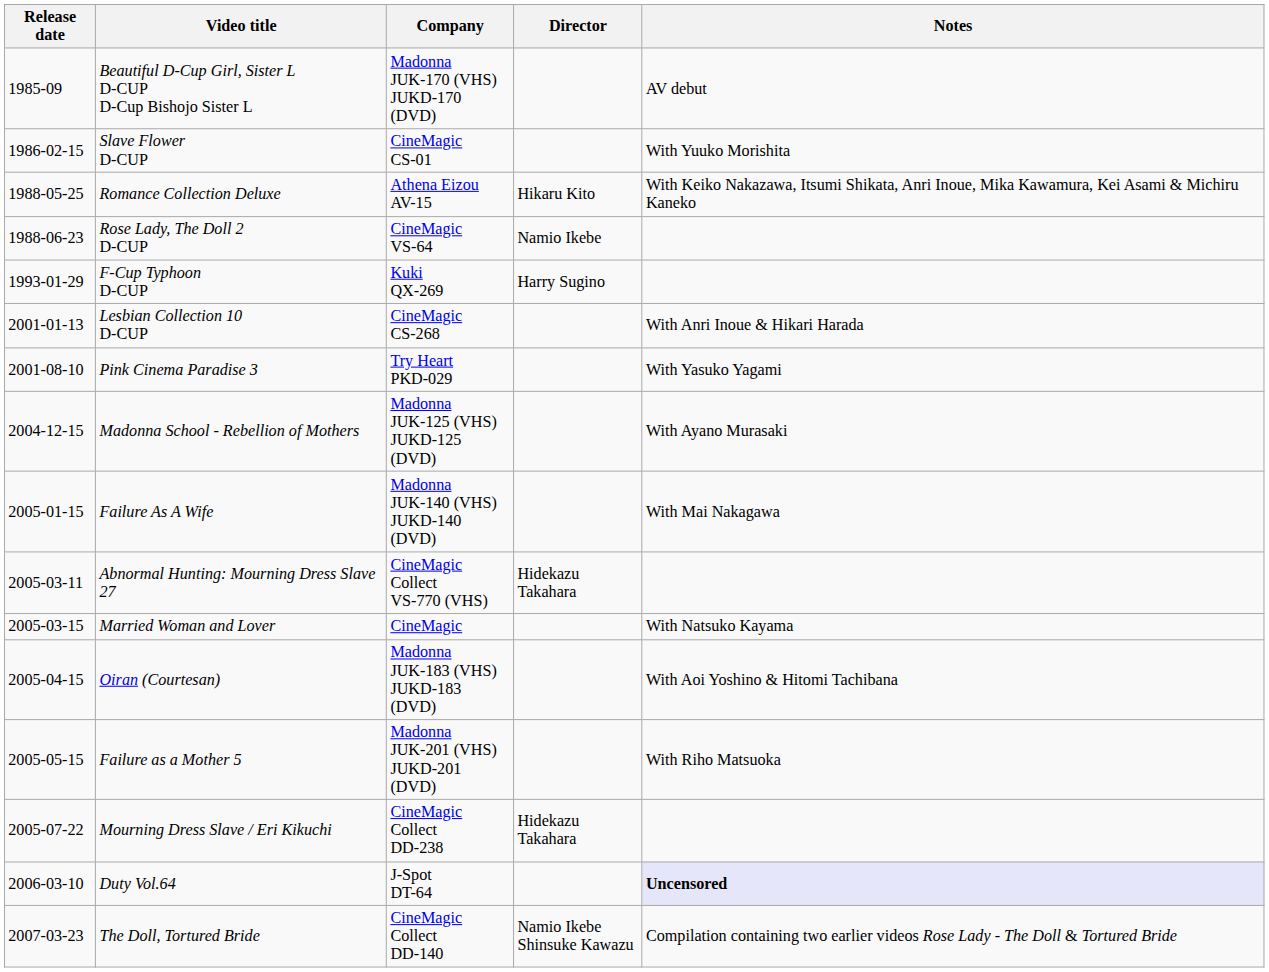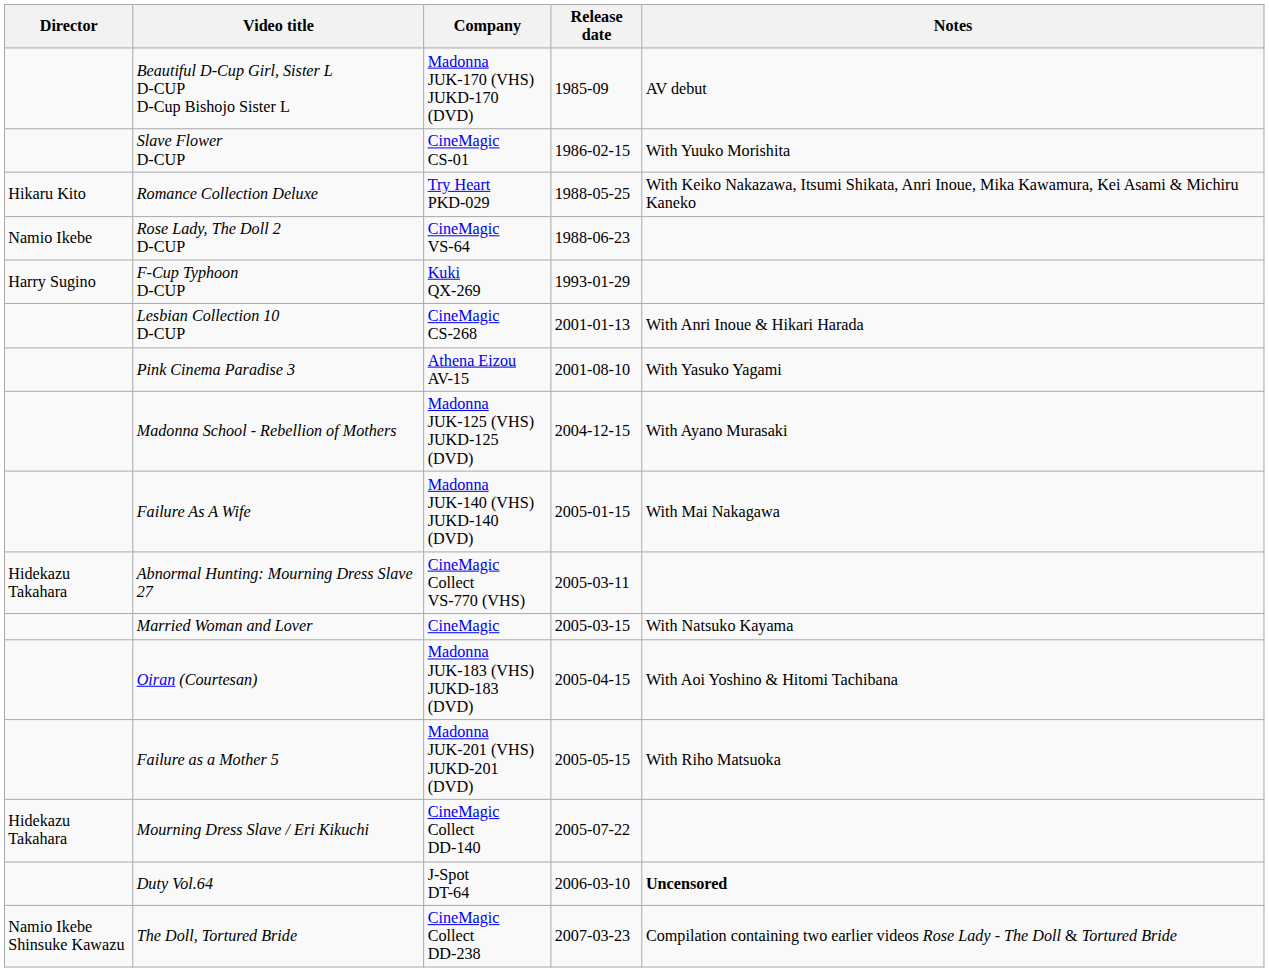 <table class="wikitable">
 <tr>
-<th>Release date</th>
+<th>Director</th>
 <th>Video title</th>
 <th>Company</th>
-<th>Director</th>
+<th>Release date</th>
 <th>Notes</th>
 </tr>
 <tr>
-<td>1985-09</td>
+<td></td>
 <td><em>Beautiful D-Cup Girl, Sister L</em><br>D-CUP<br>D-Cup Bishojo Sister L</td>
 <td><a href='#'>Madonna</a><br>JUK-170 (VHS)<br>JUKD-170 (DVD)</td>
-<td></td>
+<td>1985-09</td>
 <td>AV debut</td>
 </tr>
 <tr>
-<td>1986-02-15</td>
+<td></td>
 <td><em>Slave Flower</em><br>D-CUP</td>
 <td><a href='#'>CineMagic</a><br>CS-01</td>
-<td></td>
+<td>1986-02-15</td>
 <td>With Yuuko Morishita</td>
 </tr>
 <tr>
+<td>Hikaru Kito</td>
+<td><em>Romance Collection Deluxe</em><br></td>
+<td><a href='#'>Try Heart</a><br>PKD-029</td>
 <td>1988-05-25</td>
-<td><em>Romance Collection Deluxe</em><br></td>
-<td><a href='#'>Athena Eizou</a><br>AV-15</td>
-<td>Hikaru Kito</td>
 <td>With Keiko Nakazawa, Itsumi Shikata, Anri Inoue, Mika Kawamura, Kei Asami & Michiru Kaneko</td>
 </tr>
 <tr>
-<td>1988-06-23</td>
+<td>Namio Ikebe</td>
 <td><em>Rose Lady, The Doll 2</em><br>D-CUP</td>
 <td><a href='#'>CineMagic</a><br>VS-64</td>
-<td>Namio Ikebe</td>
+<td>1988-06-23</td>
 <td></td>
 </tr>
 <tr>
-<td>1993-01-29</td>
+<td>Harry Sugino</td>
 <td><em>F-Cup Typhoon</em><br>D-CUP</td>
 <td><a href='#'>Kuki</a><br>QX-269</td>
-<td>Harry Sugino</td>
+<td>1993-01-29</td>
 <td></td>
 </tr>
 <tr>
-<td>2001-01-13</td>
+<td></td>
 <td><em>Lesbian Collection 10</em><br>D-CUP</td>
 <td><a href='#'>CineMagic</a><br>CS-268</td>
-<td></td>
+<td>2001-01-13</td>
 <td>With Anri Inoue & Hikari Harada</td>
 </tr>
 <tr>
+<td></td>
+<td><em>Pink Cinema Paradise 3</em></td>
+<td><a href='#'>Athena Eizou</a><br>AV-15</td>
 <td>2001-08-10</td>
-<td><em>Pink Cinema Paradise 3</em></td>
-<td><a href='#'>Try Heart</a><br>PKD-029</td>
-<td></td>
 <td>With Yasuko Yagami</td>
 </tr>
 <tr>
-<td>2004-12-15</td>
+<td></td>
 <td><em>Madonna School - Rebellion of Mothers</em><br></td>
 <td><a href='#'>Madonna</a><br>JUK-125 (VHS)<br>JUKD-125 (DVD)</td>
-<td></td>
+<td>2004-12-15</td>
 <td>With Ayano Murasaki</td>
 </tr>
 <tr>
-<td>2005-01-15</td>
+<td></td>
 <td><em>Failure As A Wife</em><br></td>
 <td><a href='#'>Madonna</a><br>JUK-140 (VHS)<br>JUKD-140 (DVD)</td>
-<td></td>
+<td>2005-01-15</td>
 <td>With Mai Nakagawa</td>
 </tr>
 <tr>
-<td>2005-03-11</td>
+<td>Hidekazu Takahara</td>
 <td><em>Abnormal Hunting: Mourning Dress Slave 27</em><br></td>
 <td><a href='#'>CineMagic</a> Collect<br>VS-770 (VHS)</td>
-<td>Hidekazu Takahara</td>
+<td>2005-03-11</td>
 <td></td>
 </tr>
 <tr>
-<td>2005-03-15</td>
+<td></td>
 <td><em>Married Woman and Lover</em><br></td>
 <td><a href='#'>CineMagic</a></td>
-<td></td>
+<td>2005-03-15</td>
 <td>With Natsuko Kayama</td>
 </tr>
 <tr>
-<td>2005-04-15</td>
+<td></td>
 <td><em><a href='#'>Oiran</a> (Courtesan)</em><br></td>
 <td><a href='#'>Madonna</a><br>JUK-183 (VHS)<br>JUKD-183 (DVD)</td>
-<td></td>
+<td>2005-04-15</td>
 <td>With Aoi Yoshino & Hitomi Tachibana</td>
 </tr>
 <tr>
-<td>2005-05-15</td>
+<td></td>
 <td><em>Failure as a Mother 5</em><br></td>
 <td><a href='#'>Madonna</a><br>JUK-201 (VHS)<br>JUKD-201 (DVD)</td>
-<td></td>
+<td>2005-05-15</td>
 <td>With Riho Matsuoka</td>
 </tr>
 <tr>
+<td>Hidekazu Takahara</td>
+<td><em>Mourning Dress Slave / Eri Kikuchi</em><br></td>
+<td><a href='#'>CineMagic</a> Collect<br>DD-140</td>
 <td>2005-07-22</td>
-<td><em>Mourning Dress Slave / Eri Kikuchi</em><br></td>
-<td><a href='#'>CineMagic</a> Collect<br>DD-238</td>
-<td>Hidekazu Takahara</td>
 <td></td>
 </tr>
 <tr>
-<td>2006-03-10</td>
+<td></td>
 <td><em>Duty Vol.64</em><br></td>
 <td>J-Spot<br>DT-64</td>
-<td></td>
-<td style="background: lavender;"><strong>Uncensored</strong></td>
+<td>2006-03-10</td>
+<td><strong>Uncensored</strong></td>
 </tr>
 <tr>
+<td>Namio Ikebe<br>Shinsuke Kawazu</td>
+<td><em>The Doll, Tortured Bride</em><br></td>
+<td><a href='#'>CineMagic</a> Collect<br>DD-238</td>
 <td>2007-03-23</td>
-<td><em>The Doll, Tortured Bride</em><br></td>
-<td><a href='#'>CineMagic</a> Collect<br>DD-140</td>
-<td>Namio Ikebe<br>Shinsuke Kawazu</td>
 <td>Compilation containing two earlier videos <em>Rose Lady - The Doll</em> & <em>Tortured Bride</td>
 </tr>
 </table>
